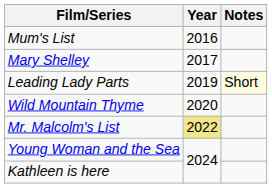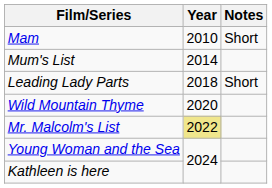 <table class="wikitable">
 <tr>
 <th>Film/Series</th>
 <th>Year</th>
 <th>Notes</th>
 </tr>
 <tr>
-<td><em>Mum's List</em></td>
-<td>2016</td>
-<td></td>
+<td><em><a href='#'>Mam</a></em></td>
+<td>2010</td>
+<td>Short</td>
 </tr>
 <tr>
-<td><em><a href='#'>Mary Shelley</a></em></td>
-<td>2017</td>
+<td><em>Mum's List</em></td>
+<td>2014</td>
 <td></td>
 </tr>
 <tr>
 <td><em>Leading Lady Parts</em></td>
-<td>2019</td>
-<td style="background: lightyellow;">Short</td>
+<td>2018</td>
+<td>Short</td>
 </tr>
 <tr>
 <td><em><a href='#'>Wild Mountain Thyme</a></em></td>
 <td>2020</td>
 <td></td>
 </tr>
 <tr>
 <td><em><a href='#'>Mr. Malcolm's List</a></em></td>
 <td style="background: khaki;">2022</td>
 <td></td>
 </tr>
 <tr>
 <td><em><a href='#'>Young Woman and the Sea</a></em></td>
 <td rowspan="2">2024</td>
 <td></td>
 </tr>
 <tr>
 <td><em>Kathleen is here</em> </td>
 <td></td>
 </tr>
 </table>
